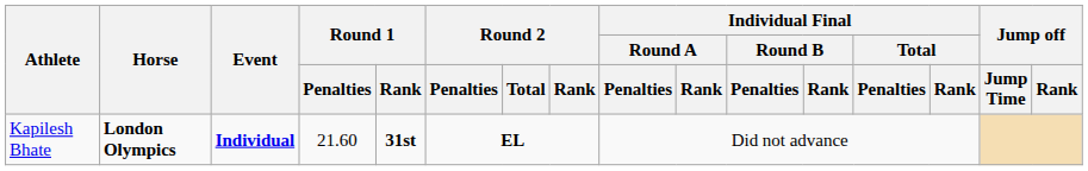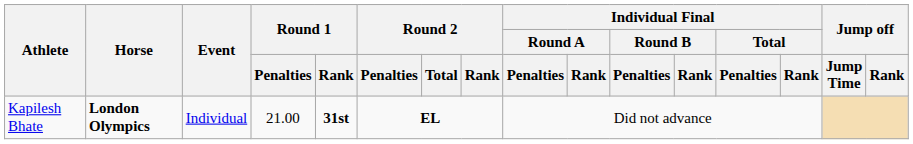 <table class=wikitable style="font-size:90%">
 <tr>
 <th rowspan=3>Athlete</th>
 <th rowspan=3>Horse</th>
 <th rowspan=3>Event</th>
 <th colspan=2 rowspan=2>Round 1</th>
 <th colspan=3 rowspan=2>Round 2</th>
 <th colspan=6>Individual Final</th>
 <th colspan=3 rowspan=2>Jump off</th>
 </tr>
 <tr>
 <th colspan=2>Round A</th>
 <th colspan=2>Round B</th>
 <th colspan=2>Total</th>
 </tr>
 <tr>
 <th>Penalties</th>
 <th>Rank</th>
 <th>Penalties</th>
 <th>Total</th>
 <th>Rank</th>
 <th>Penalties</th>
 <th>Rank</th>
 <th>Penalties</th>
 <th>Rank</th>
 <th>Penalties</th>
 <th>Rank</th>
 <th>Jump<br>Time</th>
 <th>Rank</th>
 </tr>
 <tr>
 <td><a href='#'>Kapilesh Bhate</a></td>
 <td><strong>London Olympics</strong></td>
-<td><strong><a href='#'>Individual</a></strong></td>
-<td align=center>21.60</td>
+<td><a href='#'>Individual</a></td>
+<td align=center>21.00</td>
 <td align=center><strong>31st</strong></td>
 <td align=center colspan=3><strong>EL</strong></td>
 <td align=center colspan="6">Did not advance</td>
 <td colspan="2" style="background:wheat;"></td>
 </tr>
 </table>
